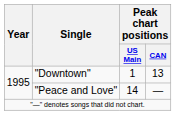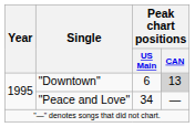 <table class="wikitable">
 <tr>
 <th rowspan="2">Year</th>
 <th rowspan="2">Single</th>
 <th colspan="2">Peak chart positions</th>
 </tr>
 <tr>
 <th style="width:2.5em;font-size:75%"><a href='#'>US Main</a><br></th>
 <th style="width:2.5em;font-size:75%"><a href='#'>CAN</a><br></th>
 </tr>
 <tr>
 <td rowspan="2">1995</td>
 <td>"Downtown"</td>
-<td style="text-align:center;">1</td>
-<td style="text-align:center;">13</td>
+<td style="text-align:center;">6</td>
+<td style="background: lightgrey; text-align:center;">13</td>
 </tr>
 <tr>
 <td>"Peace and Love"</td>
-<td style="text-align:center;">14</td>
+<td style="text-align:center;">34</td>
 <td style="text-align:center;">—</td>
 </tr>
 <tr>
 <td colspan="30" style="text-align:center; font-size:8pt;">"—" denotes songs that did not chart.</td>
 </tr>
 </table>
